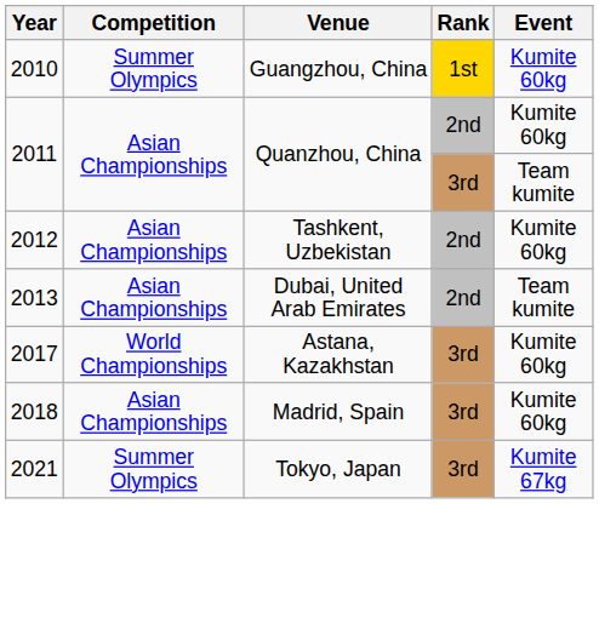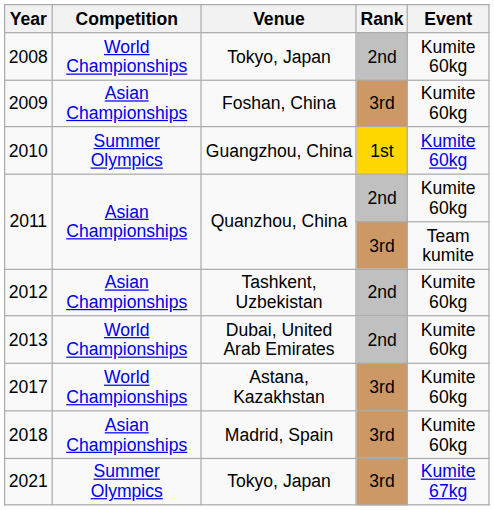 <table class="wikitable sortable" width=45% style="font-size:90%; text-align:center;">
 <tr>
 <th>Year</th>
 <th>Competition</th>
 <th>Venue</th>
 <th>Rank</th>
 <th>Event</th>
+</tr>
+<tr>
+<td>2008</td>
+<td><a href='#'>World Championships</a></td>
+<td>Tokyo, Japan</td>
+<td bgcolor="silver">2nd</td>
+<td>Kumite 60kg</td>
+</tr>
+<tr>
+<td>2009</td>
+<td><a href='#'>Asian Championships</a></td>
+<td>Foshan, China</td>
+<td bgcolor="cc9966">3rd</td>
+<td>Kumite 60kg</td>
 </tr>
 <tr>
 <td>2010</td>
 <td><a href='#'>Summer Olympics</a></td>
 <td>Guangzhou, China</td>
 <td bgcolor="gold">1st</td>
 <td><a href='#'>Kumite 60kg</a></td>
 </tr>
 <tr>
 <td rowspan=2>2011</td>
 <td rowspan=2><a href='#'>Asian Championships</a></td>
 <td rowspan=2>Quanzhou, China</td>
 <td bgcolor="silver">2nd</td>
 <td>Kumite 60kg</td>
 </tr>
 <tr>
 <td bgcolor="cc9966">3rd</td>
 <td>Team kumite</td>
 </tr>
 <tr>
 <td>2012</td>
 <td><a href='#'>Asian Championships</a></td>
 <td>Tashkent, Uzbekistan</td>
 <td bgcolor="silver">2nd</td>
 <td>Kumite 60kg</td>
 </tr>
 <tr>
 <td>2013</td>
-<td><a href='#'>Asian Championships</a></td>
+<td><a href='#'>World Championships</a></td>
 <td>Dubai, United Arab Emirates</td>
 <td bgcolor="silver">2nd</td>
-<td>Team kumite</td>
+<td>Kumite 60kg</td>
 </tr>
 <tr>
 <td>2017</td>
 <td><a href='#'>World Championships</a></td>
 <td>Astana, Kazakhstan</td>
 <td bgcolor="cc9966">3rd</td>
 <td>Kumite 60kg</td>
 </tr>
 <tr>
 <td>2018</td>
 <td><a href='#'>Asian Championships</a></td>
 <td>Madrid, Spain</td>
 <td bgcolor="cc9966">3rd</td>
 <td>Kumite 60kg</td>
 </tr>
 <tr>
 <td>2021</td>
 <td><a href='#'>Summer Olympics</a></td>
 <td>Tokyo, Japan</td>
 <td bgcolor="cc9966">3rd</td>
 <td><a href='#'>Kumite 67kg</a></td>
 </tr>
 </table>
